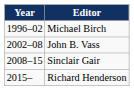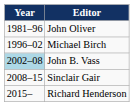 <table class="wikitable">
 <tr>
 <th style="color:white; background:#123163;">Year</th>
 <th style="color:white; background:#123163;">Editor</th>
 </tr>
 <tr>
+<td>1981–96</td>
+<td>John Oliver</td>
+</tr>
+<tr>
 <td>1996–02</td>
 <td>Michael Birch</td>
 </tr>
 <tr>
-<td>2002–08</td>
+<td style="background: lightblue;">2002–08</td>
 <td>John B. Vass</td>
 </tr>
 <tr>
 <td>2008–15</td>
 <td>Sinclair Gair</td>
 </tr>
 <tr>
 <td>2015–</td>
 <td>Richard Henderson</td>
 </tr>
 </table>
